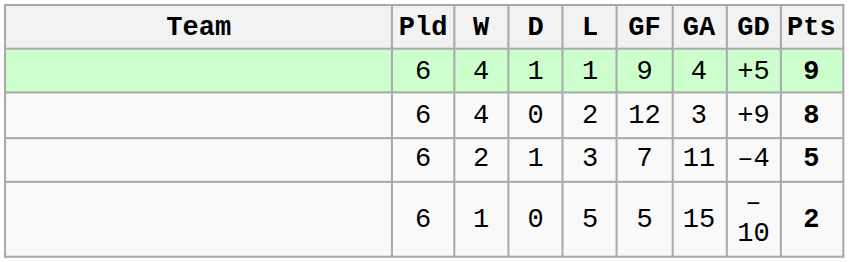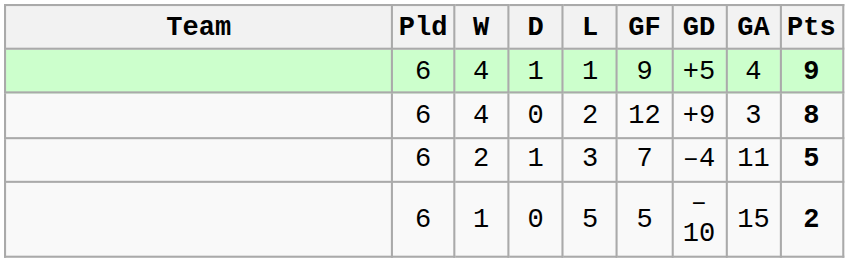 <table class="wikitable" style="text-align:center;">
 <tr>
 <th width=180>Team</th>
 <th width=20>Pld</th>
 <th width=20>W</th>
 <th width=20>D</th>
 <th width=20>L</th>
 <th width=20>GF</th>
+<th width=20>GD</th>
 <th width=20>GA</th>
-<th width=20>GD</th>
 <th width=20>Pts</th>
 </tr>
 <tr bgcolor="ccffcc">
 <td align="left"></td>
 <td>6</td>
 <td>4</td>
 <td>1</td>
 <td>1</td>
 <td>9</td>
+<td>+5</td>
 <td>4</td>
-<td>+5</td>
 <td><strong>9</strong></td>
 </tr>
 <tr>
 <td align="left"></td>
 <td>6</td>
 <td>4</td>
 <td>0</td>
 <td>2</td>
 <td>12</td>
+<td>+9</td>
 <td>3</td>
-<td>+9</td>
 <td><strong>8</strong></td>
 </tr>
 <tr>
 <td align="left"></td>
 <td>6</td>
 <td>2</td>
 <td>1</td>
 <td>3</td>
 <td>7</td>
+<td>–4</td>
 <td>11</td>
-<td>–4</td>
 <td><strong>5</strong></td>
 </tr>
 <tr>
 <td align="left"></td>
 <td>6</td>
 <td>1</td>
 <td>0</td>
 <td>5</td>
 <td>5</td>
+<td>–10</td>
 <td>15</td>
-<td>–10</td>
 <td><strong>2</strong></td>
 </tr>
 </table>
